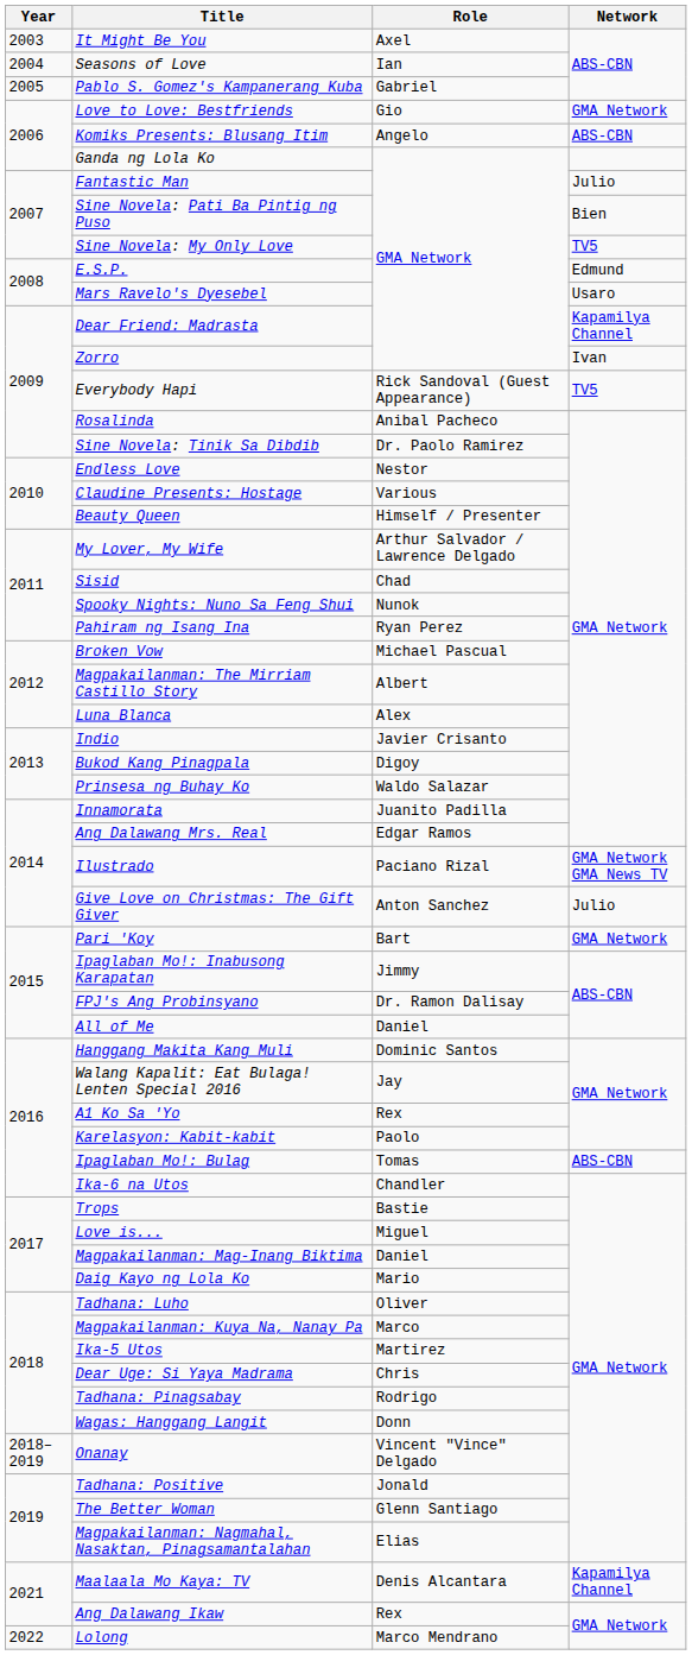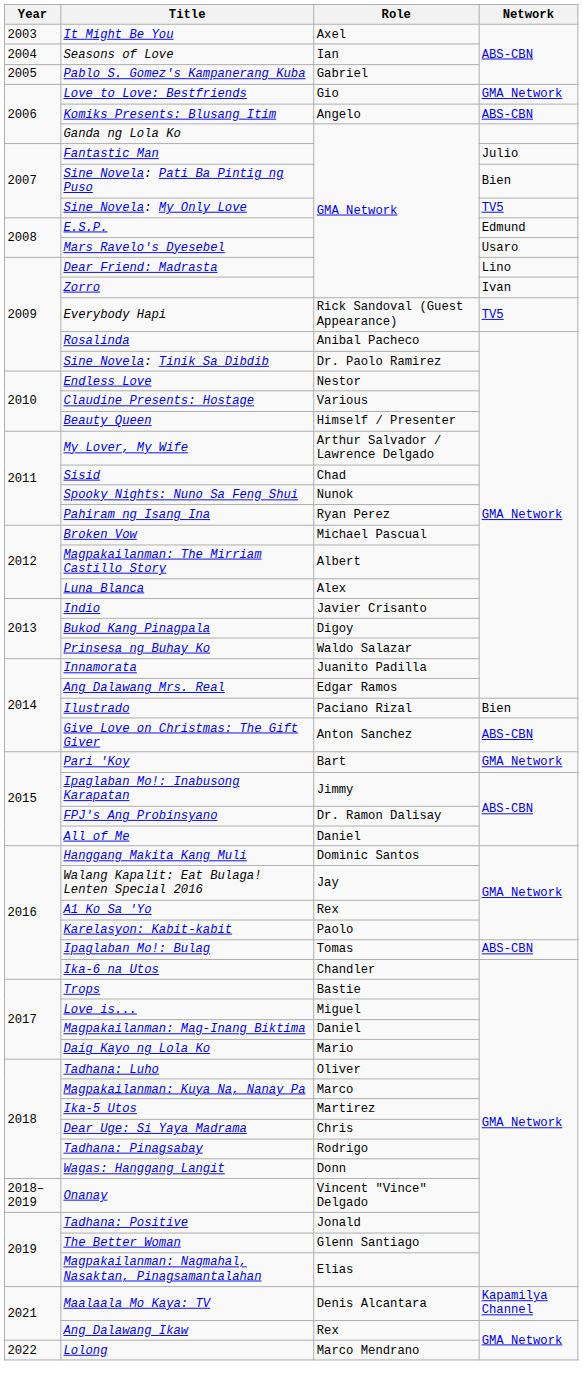 <table class="wikitable sortable">
 <tr>
 <th>Year</th>
 <th>Title</th>
 <th>Role</th>
 <th>Network</th>
 </tr>
 <tr>
 <td>2003</td>
 <td><em><a href='#'>It Might Be You</a></em></td>
 <td>Axel</td>
 <td rowspan="3"><a href='#'>ABS-CBN</a></td>
 </tr>
 <tr>
 <td>2004</td>
 <td><em>Seasons of Love</em></td>
 <td>Ian</td>
 </tr>
 <tr>
 <td>2005</td>
 <td><em><a href='#'>Pablo S. Gomez's Kampanerang Kuba</a></em></td>
 <td>Gabriel</td>
 </tr>
 <tr>
 <td rowspan="3">2006</td>
 <td><em><a href='#'>Love to Love: Bestfriends</a></em></td>
 <td>Gio</td>
 <td><a href='#'>GMA Network</a></td>
 </tr>
 <tr>
 <td><em><a href='#'>Komiks Presents: Blusang Itim</a></em></td>
 <td>Angelo</td>
 <td><a href='#'>ABS-CBN</a></td>
 </tr>
 <tr>
 <td><em>Ganda ng Lola Ko</em></td>
 <td - rowspan="8"><a href='#'>GMA Network</a></td>
 </tr>
 <tr>
 <td rowspan="3">2007</td>
 <td><em><a href='#'>Fantastic Man</a></em></td>
 <td>Julio</td>
 </tr>
 <tr>
 <td><em><a href='#'>Sine Novela</a>: <a href='#'>Pati Ba Pintig ng Puso</a></em></td>
 <td>Bien</td>
 </tr>
 <tr>
 <td><em><a href='#'>Sine Novela</a>: <a href='#'>My Only Love</a></em></td>
 <td><a href='#'>TV5</a></td>
 </tr>
 <tr>
 <td rowspan="2">2008</td>
 <td><em><a href='#'>E.S.P.</a></em></td>
 <td>Edmund</td>
 </tr>
 <tr>
 <td><em><a href='#'>Mars Ravelo's Dyesebel</a></em></td>
 <td>Usaro</td>
 </tr>
 <tr>
 <td rowspan="5">2009</td>
 <td><em><a href='#'>Dear Friend: Madrasta</a></em></td>
-<td><a href='#'>Kapamilya Channel</a></td>
+<td>Lino</td>
 </tr>
 <tr>
 <td><em><a href='#'>Zorro</a></em></td>
 <td>Ivan</td>
 </tr>
 <tr>
 <td><em>Everybody Hapi</em></td>
 <td>Rick Sandoval (Guest Appearance)</td>
 <td><a href='#'>TV5</a></td>
 </tr>
 <tr>
 <td><em><a href='#'>Rosalinda</a></em></td>
 <td>Anibal Pacheco</td>
 <td rowspan="17"><a href='#'>GMA Network</a></td>
 </tr>
 <tr>
 <td><em><a href='#'>Sine Novela</a>: <a href='#'>Tinik Sa Dibdib</a></em></td>
 <td>Dr. Paolo Ramirez</td>
 </tr>
 <tr>
 <td rowspan="3">2010</td>
 <td><em><a href='#'>Endless Love</a></em></td>
 <td>Nestor</td>
 </tr>
 <tr>
 <td><em><a href='#'>Claudine Presents: Hostage</a></em></td>
 <td>Various</td>
 </tr>
 <tr>
 <td><em><a href='#'>Beauty Queen</a></em></td>
 <td>Himself / Presenter</td>
 </tr>
 <tr>
 <td rowspan="4">2011</td>
 <td><em><a href='#'>My Lover, My Wife</a></em></td>
 <td>Arthur Salvador / Lawrence Delgado</td>
 </tr>
 <tr>
 <td><em><a href='#'>Sisid</a></em></td>
 <td>Chad</td>
 </tr>
 <tr>
 <td><em><a href='#'>Spooky Nights: Nuno Sa Feng Shui</a></em></td>
 <td>Nunok</td>
 </tr>
 <tr>
 <td><em><a href='#'>Pahiram ng Isang Ina</a></em></td>
 <td>Ryan Perez</td>
 </tr>
 <tr>
 <td rowspan="3">2012</td>
 <td><em><a href='#'>Broken Vow</a></em></td>
 <td>Michael Pascual</td>
 </tr>
 <tr>
 <td><em><a href='#'>Magpakailanman: The Mirriam Castillo Story</a></em></td>
 <td>Albert</td>
 </tr>
 <tr>
 <td><em><a href='#'>Luna Blanca</a></em></td>
 <td>Alex</td>
 </tr>
 <tr>
 <td rowspan="3">2013</td>
 <td><em><a href='#'>Indio</a></em></td>
 <td>Javier Crisanto</td>
 </tr>
 <tr>
 <td><em><a href='#'>Bukod Kang Pinagpala</a></em></td>
 <td>Digoy</td>
 </tr>
 <tr>
 <td><em><a href='#'>Prinsesa ng Buhay Ko</a></em></td>
 <td>Waldo Salazar</td>
 </tr>
 <tr>
 <td rowspan="4">2014</td>
 <td><em><a href='#'>Innamorata</a></em></td>
 <td>Juanito Padilla</td>
 </tr>
 <tr>
 <td><em><a href='#'>Ang Dalawang Mrs. Real</a></em></td>
 <td>Edgar Ramos</td>
 </tr>
 <tr>
 <td><em><a href='#'>Ilustrado</a></em></td>
 <td>Paciano Rizal</td>
-<td><a href='#'>GMA Network</a> <br> <a href='#'>GMA News TV</a></td>
+<td>Bien</td>
 </tr>
 <tr>
 <td><em><a href='#'>Give Love on Christmas: The Gift Giver</a></em></td>
 <td>Anton Sanchez</td>
-<td>Julio</td>
+<td><a href='#'>ABS-CBN</a></td>
 </tr>
 <tr>
 <td rowspan="4">2015</td>
 <td><em><a href='#'>Pari 'Koy</a></em></td>
 <td>Bart</td>
 <td><a href='#'>GMA Network</a></td>
 </tr>
 <tr>
 <td><em><a href='#'>Ipaglaban Mo!: Inabusong Karapatan</a></em></td>
 <td>Jimmy</td>
 <td rowspan="3"><a href='#'>ABS-CBN</a></td>
 </tr>
 <tr>
 <td><em><a href='#'>FPJ's Ang Probinsyano</a></em></td>
 <td>Dr. Ramon Dalisay</td>
 </tr>
 <tr>
 <td><em><a href='#'>All of Me</a></em></td>
 <td>Daniel</td>
 </tr>
 <tr>
 <td rowspan="6">2016</td>
 <td><em><a href='#'>Hanggang Makita Kang Muli</a></em></td>
 <td>Dominic Santos</td>
 <td rowspan="4"><a href='#'>GMA Network</a></td>
 </tr>
 <tr>
 <td><em>Walang Kapalit: Eat Bulaga! Lenten Special 2016</em></td>
 <td>Jay</td>
 </tr>
 <tr>
 <td><em><a href='#'>A1 Ko Sa 'Yo</a></em></td>
 <td>Rex</td>
 </tr>
 <tr>
 <td><em><a href='#'>Karelasyon: Kabit-kabit</a></em></td>
 <td>Paolo</td>
 </tr>
 <tr>
 <td><em><a href='#'>Ipaglaban Mo!: Bulag</a></em></td>
 <td>Tomas</td>
 <td><a href='#'>ABS-CBN</a></td>
 </tr>
 <tr>
 <td><em><a href='#'>Ika-6 na Utos</a></em></td>
 <td>Chandler</td>
 <td rowspan="15"><a href='#'>GMA Network</a></td>
 </tr>
 <tr>
 <td rowspan="4">2017</td>
 <td><em><a href='#'>Trops</a></em></td>
 <td>Bastie</td>
 </tr>
 <tr>
 <td><em><a href='#'>Love is...</a></em></td>
 <td>Miguel</td>
 </tr>
 <tr>
 <td><em><a href='#'>Magpakailanman: Mag-Inang Biktima</a></em></td>
 <td>Daniel</td>
 </tr>
 <tr>
 <td><em><a href='#'>Daig Kayo ng Lola Ko</a></em></td>
 <td>Mario</td>
 </tr>
 <tr>
 <td rowspan="6">2018</td>
 <td><em><a href='#'>Tadhana: Luho</a></em></td>
 <td>Oliver</td>
 </tr>
 <tr>
 <td><em><a href='#'>Magpakailanman: Kuya Na, Nanay Pa</a></em></td>
 <td>Marco</td>
 </tr>
 <tr>
 <td><em><a href='#'>Ika-5 Utos</a></em></td>
 <td> Martirez</td>
 </tr>
 <tr>
 <td><em><a href='#'>Dear Uge: Si Yaya Madrama</a></em></td>
 <td>Chris</td>
 </tr>
 <tr>
 <td><em><a href='#'>Tadhana: Pinagsabay</a></em></td>
 <td>Rodrigo</td>
 </tr>
 <tr>
 <td><em><a href='#'>Wagas: Hanggang Langit</a></em></td>
 <td>Donn</td>
 </tr>
 <tr>
 <td>2018–2019</td>
 <td><em><a href='#'>Onanay</a></em></td>
 <td>Vincent "Vince" Delgado</td>
 </tr>
 <tr>
 <td rowspan="3">2019</td>
 <td><em><a href='#'>Tadhana: Positive</a></em></td>
 <td>Jonald</td>
 </tr>
 <tr>
 <td><em><a href='#'>The Better Woman</a></em></td>
 <td>Glenn Santiago</td>
 </tr>
 <tr>
 <td><em><a href='#'>Magpakailanman: Nagmahal, Nasaktan, Pinagsamantalahan</a></em></td>
 <td>Elias</td>
 </tr>
 <tr>
 <td rowspan="2">2021</td>
 <td><em><a href='#'>Maalaala Mo Kaya: TV</a></em></td>
 <td>Denis Alcantara</td>
 <td><a href='#'>Kapamilya Channel</a></td>
 </tr>
 <tr>
 <td><em><a href='#'>Ang Dalawang Ikaw</a></em></td>
 <td>Rex</td>
 <td rowspan="2"><a href='#'>GMA Network</a></td>
 </tr>
 <tr>
 <td>2022</td>
 <td><em><a href='#'>Lolong</a></em></td>
 <td>Marco Mendrano</td>
 </tr>
 </table>
